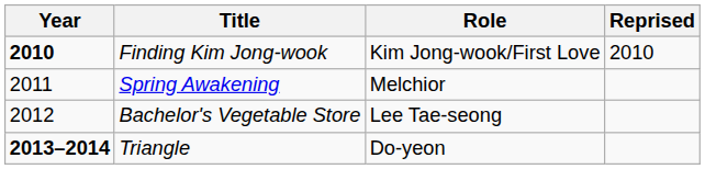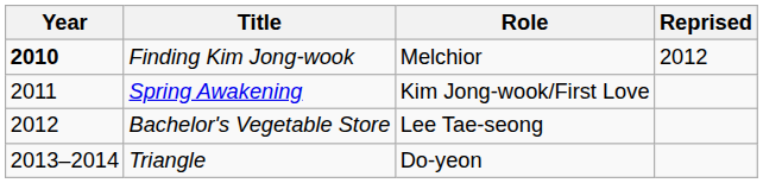 <table class="wikitable">
 <tr>
 <th>Year</th>
 <th>Title</th>
 <th>Role</th>
 <th>Reprised</th>
 </tr>
 <tr>
 <td><strong>2010</strong></td>
 <td><em>Finding Kim Jong-wook</em></td>
-<td>Kim Jong-wook/First Love</td>
-<td>2010</td>
+<td>Melchior</td>
+<td>2012</td>
 </tr>
 <tr>
 <td>2011</td>
 <td><em><a href='#'>Spring Awakening</a></em></td>
-<td>Melchior</td>
+<td>Kim Jong-wook/First Love</td>
 <td></td>
 </tr>
 <tr>
 <td>2012</td>
 <td><em>Bachelor's Vegetable Store</em></td>
 <td>Lee Tae-seong</td>
 <td></td>
 </tr>
 <tr>
-<td><strong>2013–2014</strong></td>
+<td>2013–2014</td>
 <td><em>Triangle</em></td>
 <td>Do-yeon</td>
 <td></td>
 </tr>
 </table>
